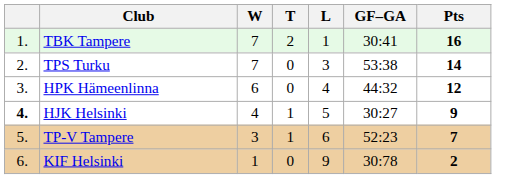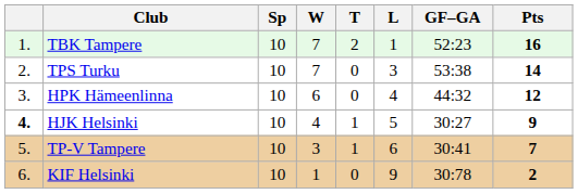 <table class="wikitable">
 <tr>
 <th width="30"></th>
 <th width="200">Club</th>
+<th width="30">Sp</th>
 <th width="30">W</th>
 <th width="30">T</th>
 <th width="30">L</th>
 <th width="70">GF–GA</th>
 <th width="70">Pts</th>
 </tr>
 <tr bgcolor="#e6fae6" align="center">
 <td>1.</td>
 <td align="left"><a href='#'>TBK Tampere</a></td>
+<td>10</td>
 <td>7</td>
 <td>2</td>
 <td>1</td>
-<td>30:41</td>
+<td>52:23</td>
 <td><strong>16</strong></td>
 </tr>
 <tr bgcolor="#FFFFFF" align="center">
 <td>2.</td>
 <td align="left"><a href='#'>TPS Turku</a></td>
+<td>10</td>
 <td>7</td>
 <td>0</td>
 <td>3</td>
 <td>53:38</td>
 <td><strong>14</strong></td>
 </tr>
 <tr bgcolor="#FFFFFF" align="center">
 <td>3.</td>
 <td align="left"><a href='#'>HPK Hämeenlinna</a></td>
+<td>10</td>
 <td>6</td>
 <td>0</td>
 <td>4</td>
 <td>44:32</td>
 <td><strong>12</strong></td>
 </tr>
 <tr bgcolor="#FFFFFF" align="center">
 <td><strong>4.</strong></td>
 <td align="left"><a href='#'>HJK Helsinki</a></td>
+<td>10</td>
 <td>4</td>
 <td>1</td>
 <td>5</td>
 <td>30:27</td>
 <td><strong>9</strong></td>
 </tr>
 <tr bgcolor="#EECFA1" align="center">
 <td>5.</td>
 <td align="left"><a href='#'>TP-V Tampere</a></td>
+<td>10</td>
 <td>3</td>
 <td>1</td>
 <td>6</td>
-<td>52:23</td>
+<td>30:41</td>
 <td><strong>7</strong></td>
 </tr>
 <tr bgcolor="#EECFA1" align="center">
 <td>6.</td>
 <td align="left"><a href='#'>KIF Helsinki</a></td>
+<td>10</td>
 <td>1</td>
 <td>0</td>
 <td>9</td>
 <td>30:78</td>
 <td><strong>2</strong></td>
 </tr>
 </table>
